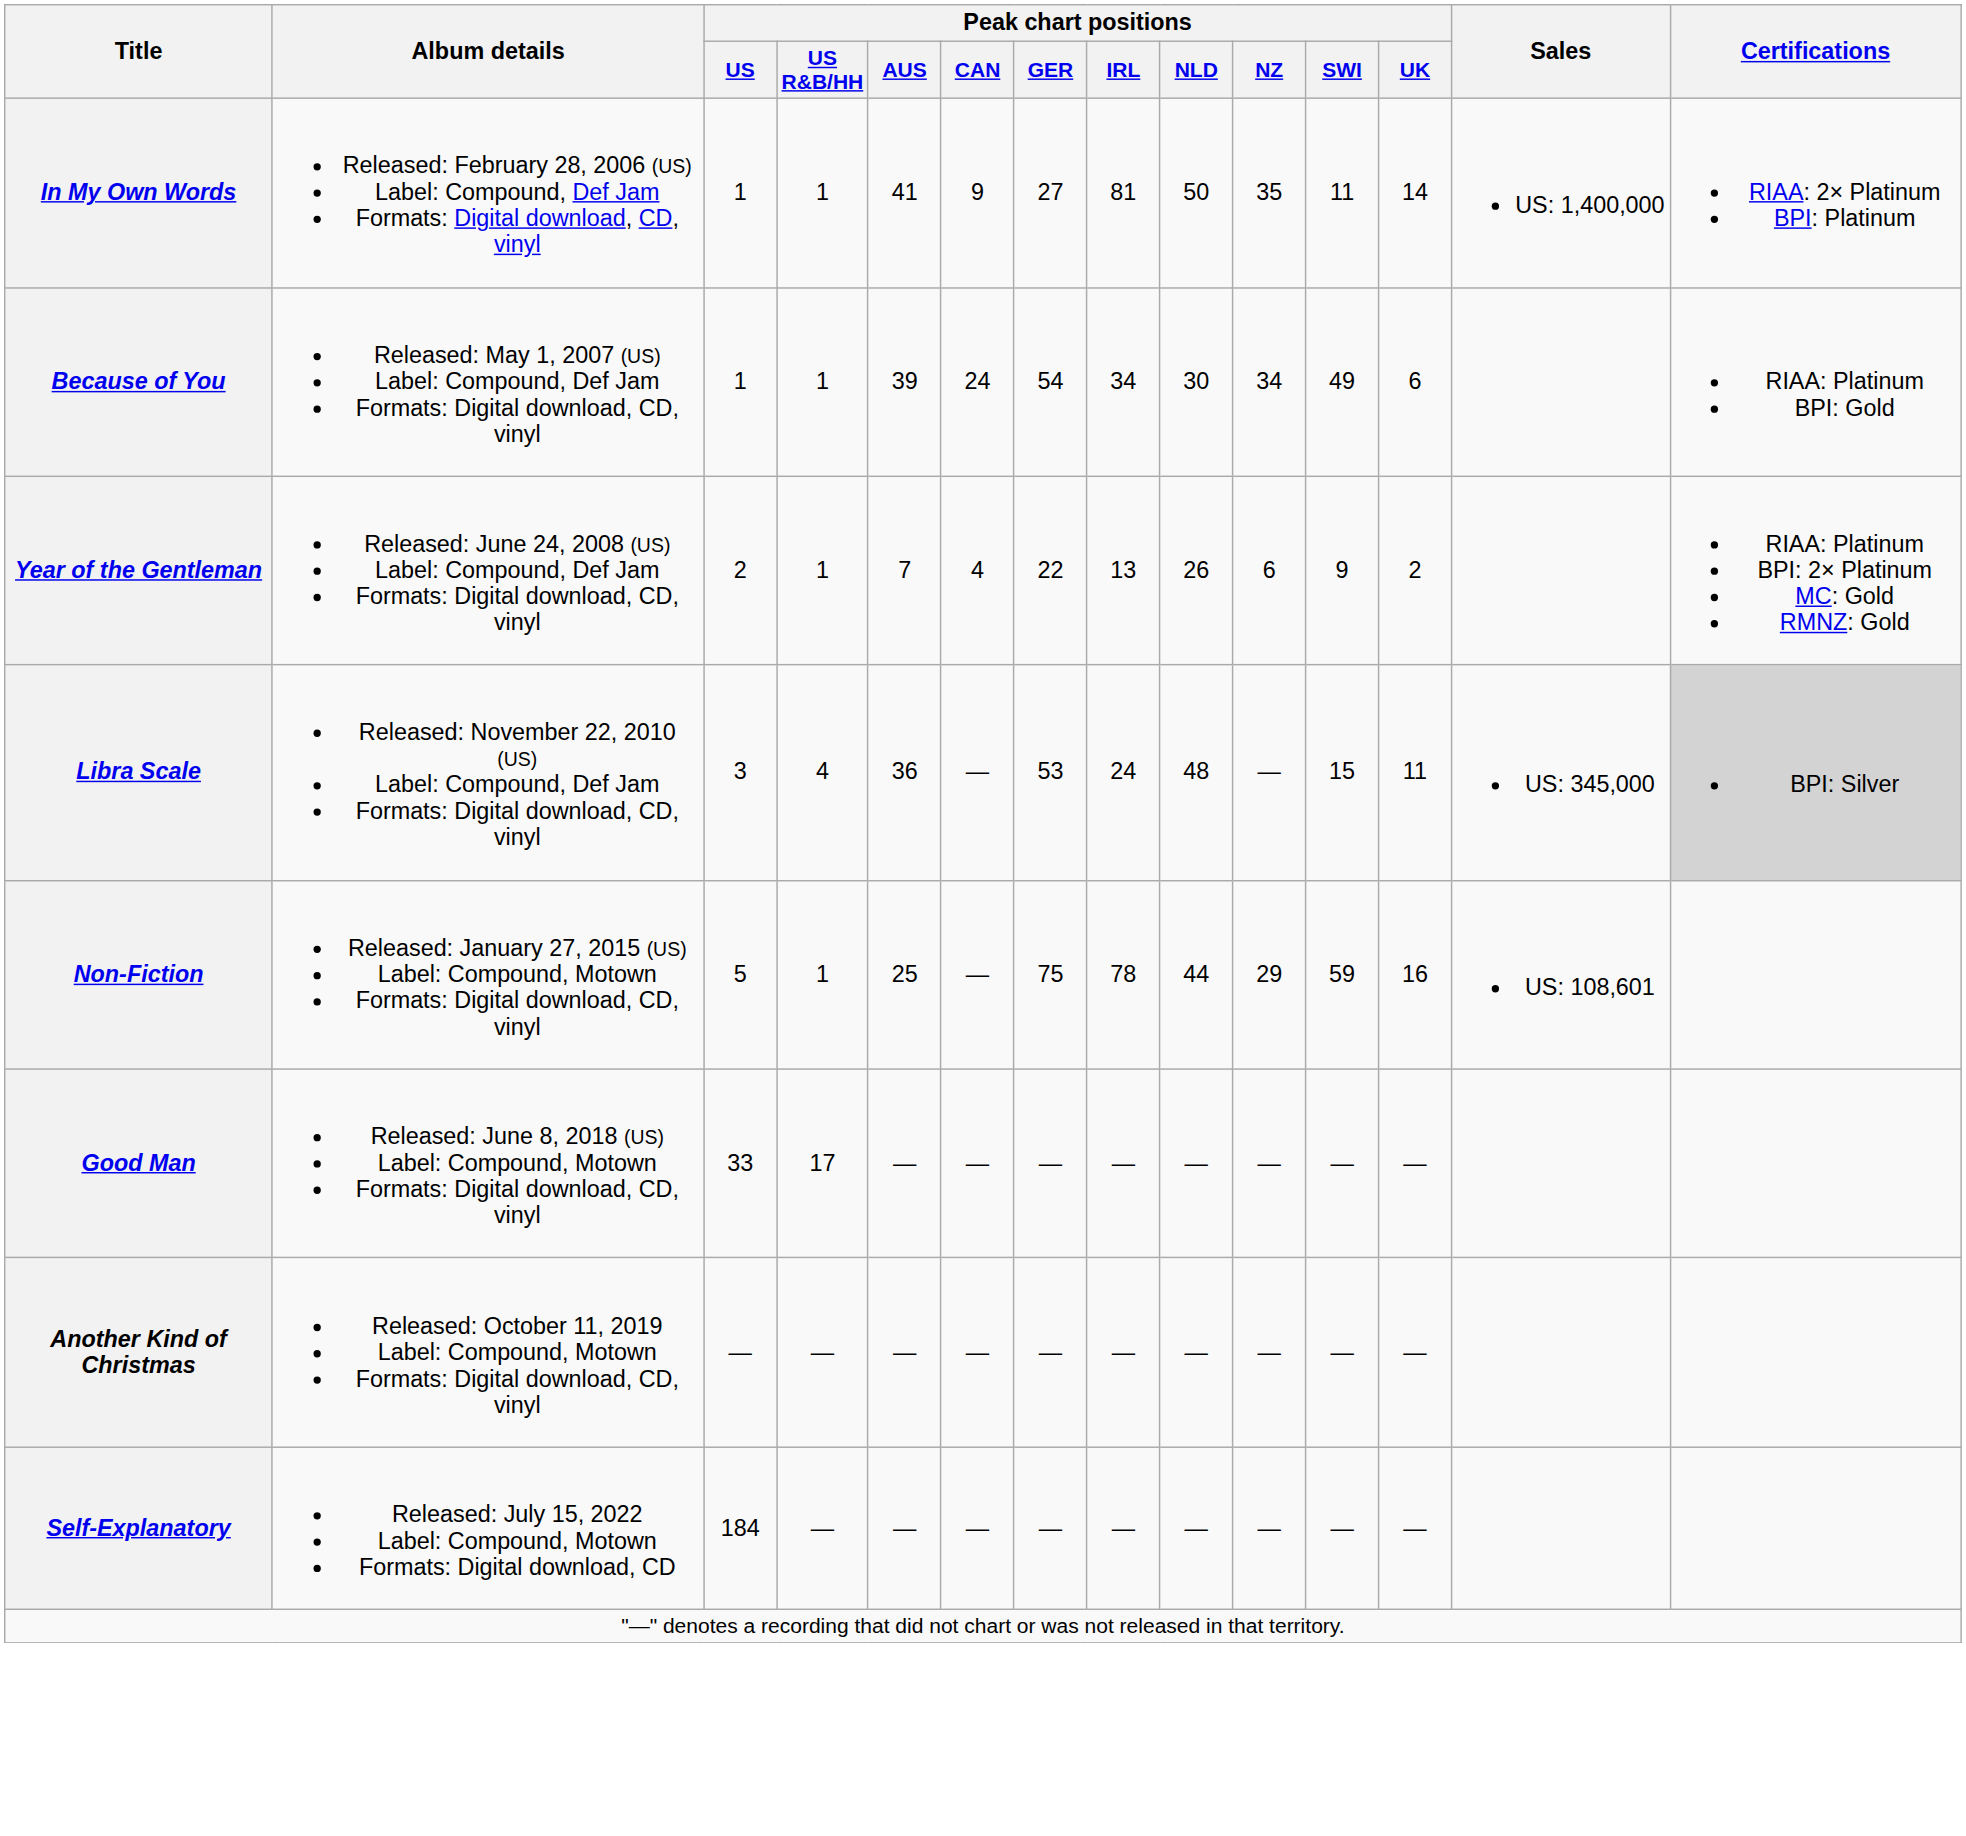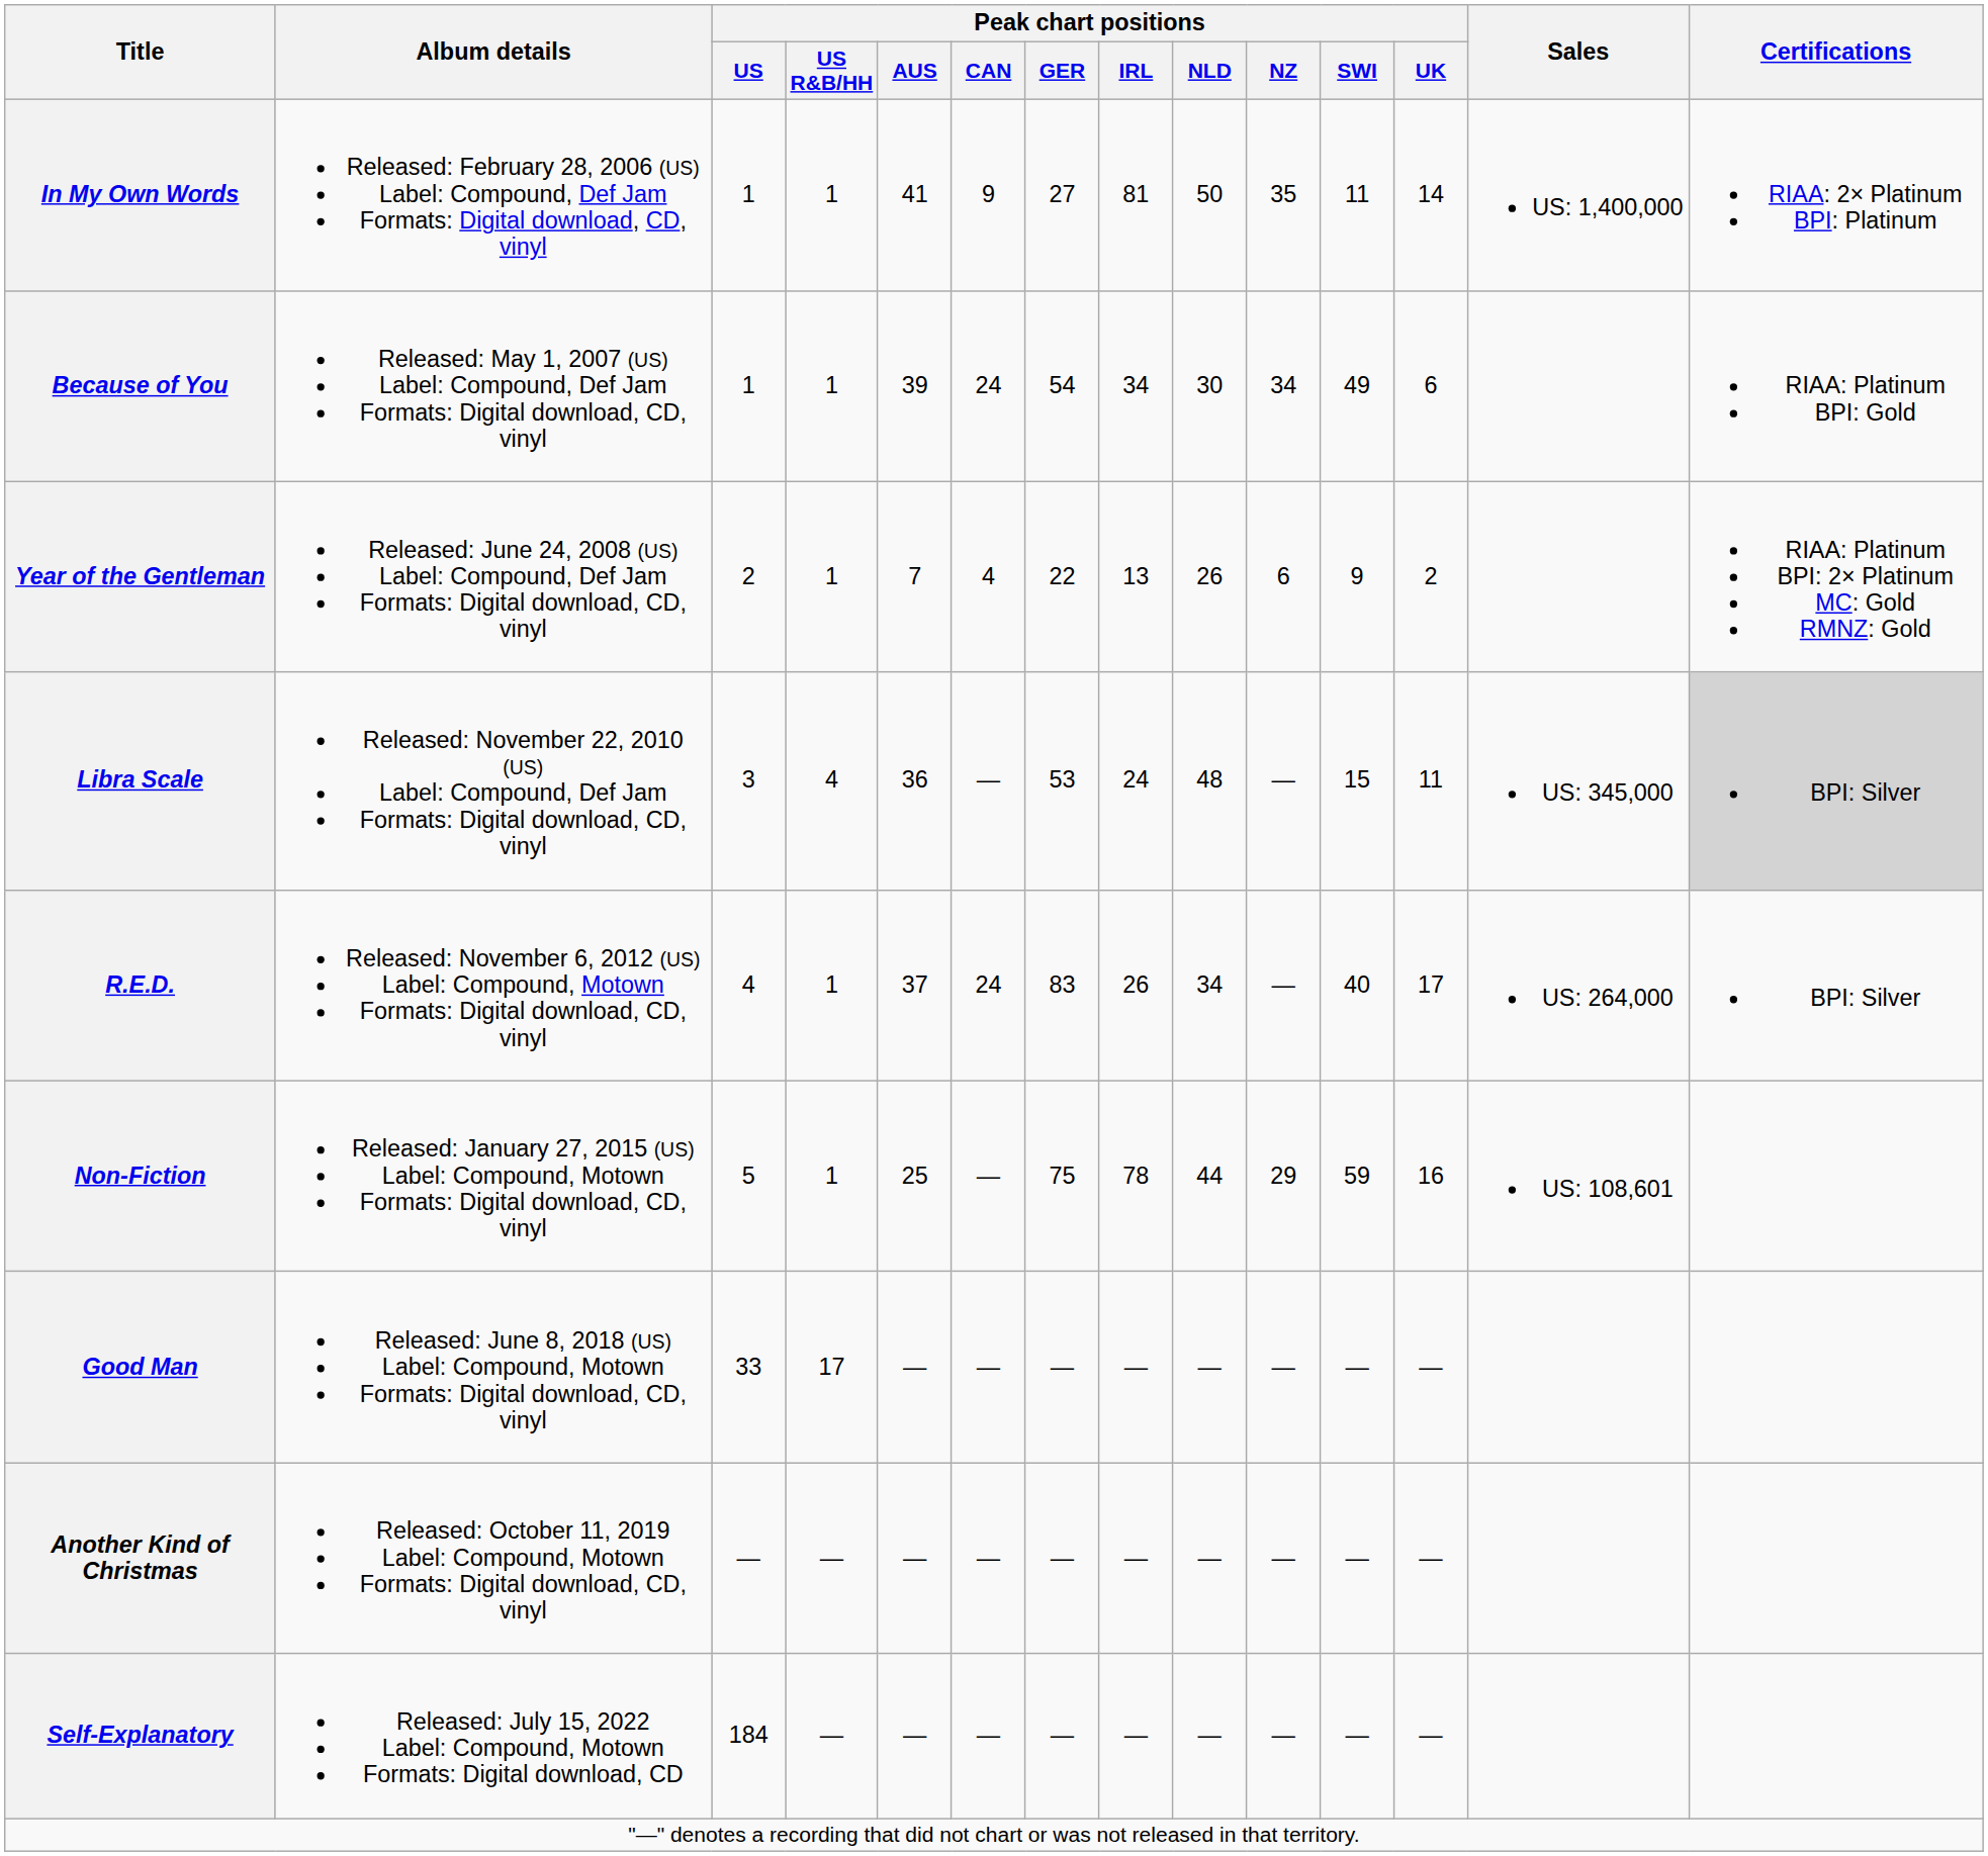 <table class="wikitable plainrowheaders" style="text-align:center;">
 <tr>
 <th scope="col" rowspan="2" style="width:11em;">Title</th>
 <th scope="col" rowspan="2" style="width:18em;">Album details</th>
 <th scope="col" colspan="10">Peak chart positions</th>
 <th scope="col" rowspan="2">Sales</th>
 <th scope="col" rowspan="2" style="width:12em;"><a href='#'>Certifications</a></th>
 </tr>
 <tr>
 <th scope="col" style="width:3em;font-size:90%;"><a href='#'>US</a><br></th>
 <th scope="col" style="width:3em;font-size:90%;"><a href='#'>US<br>R&B/HH</a><br></th>
 <th scope="col" style="width:3em;font-size:90%;"><a href='#'>AUS</a><br></th>
 <th scope="col" style="width:3em;font-size:90%;"><a href='#'>CAN</a><br></th>
 <th scope="col" style="width:3em;font-size:90%;"><a href='#'>GER</a><br></th>
 <th scope="col" style="width:3em;font-size:90%;"><a href='#'>IRL</a><br></th>
 <th scope="col" style="width:3em;font-size:90%;"><a href='#'>NLD</a><br></th>
 <th scope="col" style="width:3em;font-size:90%;"><a href='#'>NZ</a><br></th>
 <th scope="col" style="width:3em;font-size:90%;"><a href='#'>SWI</a><br></th>
 <th scope="col" style="width:3em;font-size:90%;"><a href='#'>UK</a><br></th>
 </tr>
 <tr>
 <th scope="row"><em><a href='#'>In My Own Words</a></em></th>
 <td><br><ul><li>Released: February 28, 2006 <small>(US)</small></li><li>Label: Compound, <a href='#'>Def Jam</a></li><li>Formats: <a href='#'>Digital download</a>, <a href='#'>CD</a>, <a href='#'>vinyl</a></li></ul></td>
 <td>1</td>
 <td>1</td>
 <td>41</td>
 <td>9</td>
 <td>27</td>
 <td>81</td>
 <td>50</td>
 <td>35</td>
 <td>11</td>
 <td>14</td>
 <td><br><ul><li>US: 1,400,000</li></ul></td>
 <td><br><ul><li><a href='#'>RIAA</a>: 2× Platinum</li><li><a href='#'>BPI</a>: Platinum</li></ul></td>
 </tr>
 <tr>
 <th scope="row"><em><a href='#'>Because of You</a></em></th>
 <td><br><ul><li>Released: May 1, 2007 <small>(US)</small></li><li>Label: Compound, Def Jam</li><li>Formats: Digital download, CD, vinyl</li></ul></td>
 <td>1</td>
 <td>1</td>
 <td>39</td>
 <td>24</td>
 <td>54</td>
 <td>34</td>
 <td>30</td>
 <td>34</td>
 <td>49</td>
 <td>6</td>
 <td></td>
 <td><br><ul><li>RIAA: Platinum</li><li>BPI: Gold</li></ul></td>
 </tr>
 <tr>
 <th scope="row"><em><a href='#'>Year of the Gentleman</a></em></th>
 <td><br><ul><li>Released: June 24, 2008 <small>(US)</small></li><li>Label: Compound, Def Jam</li><li>Formats: Digital download, CD, vinyl</li></ul></td>
 <td>2</td>
 <td>1</td>
 <td>7</td>
 <td>4</td>
 <td>22</td>
 <td>13</td>
 <td>26</td>
 <td>6</td>
 <td>9</td>
 <td>2</td>
 <td></td>
 <td><br><ul><li>RIAA: Platinum</li><li>BPI: 2× Platinum</li><li><a href='#'>MC</a>: Gold</li><li><a href='#'>RMNZ</a>: Gold</li></ul></td>
 </tr>
 <tr>
 <th scope="row"><em><a href='#'>Libra Scale</a></em></th>
 <td><br><ul><li>Released: November 22, 2010 <small>(US)</small></li><li>Label: Compound, Def Jam</li><li>Formats: Digital download, CD, vinyl</li></ul></td>
 <td>3</td>
 <td>4</td>
 <td>36</td>
 <td>—</td>
 <td>53</td>
 <td>24</td>
 <td>48</td>
 <td>—</td>
 <td>15</td>
 <td>11</td>
 <td><br><ul><li>US: 345,000</li></ul></td>
 <td style="background: lightgrey;"><br><ul><li>BPI: Silver</li></ul></td>
 </tr>
 <tr>
+<th scope="row"><em><a href='#'>R.E.D.</a></em></th>
+<td><br><ul><li>Released: November 6, 2012 <small>(US)</small></li><li>Label: Compound, <a href='#'>Motown</a></li><li>Formats: Digital download, CD, vinyl</li></ul></td>
+<td>4</td>
+<td>1</td>
+<td>37</td>
+<td>24</td>
+<td>83</td>
+<td>26</td>
+<td>34</td>
+<td>—</td>
+<td>40</td>
+<td>17</td>
+<td><br><ul><li>US: 264,000</li></ul></td>
+<td><br><ul><li>BPI: Silver</li></ul></td>
+</tr>
+<tr>
 <th scope="row"><em><a href='#'>Non-Fiction</a></em></th>
 <td><br><ul><li>Released: January 27, 2015 <small>(US)</small></li><li>Label: Compound, Motown</li><li>Formats: Digital download, CD, vinyl</li></ul></td>
 <td>5</td>
 <td>1</td>
 <td>25</td>
 <td>—</td>
 <td>75</td>
 <td>78</td>
 <td>44</td>
 <td>29</td>
 <td>59</td>
 <td>16</td>
 <td><br><ul><li>US: 108,601</li></ul></td>
 <td></td>
 </tr>
 <tr>
 <th scope="row"><em><a href='#'>Good Man</a></em></th>
 <td><br><ul><li>Released: June 8, 2018 <small>(US)</small></li><li>Label: Compound, Motown</li><li>Formats: Digital download, CD, vinyl</li></ul></td>
 <td>33</td>
 <td>17</td>
 <td>—</td>
 <td>—</td>
 <td>—</td>
 <td>—</td>
 <td>—</td>
 <td>—</td>
 <td>—</td>
 <td>—</td>
 <td></td>
 <td></td>
 </tr>
 <tr>
 <th scope="row"><em>Another Kind of Christmas</em></th>
 <td><br><ul><li>Released: October 11, 2019</li><li>Label: Compound, Motown</li><li>Formats: Digital download, CD, vinyl</li></ul></td>
 <td>—</td>
 <td>—</td>
 <td>—</td>
 <td>—</td>
 <td>—</td>
 <td>—</td>
 <td>—</td>
 <td>—</td>
 <td>—</td>
 <td>—</td>
 <td></td>
 <td></td>
 </tr>
 <tr>
 <th scope="row"><em><a href='#'>Self-Explanatory</a></em></th>
 <td><br><ul><li>Released: July 15, 2022</li><li>Label: Compound, Motown</li><li>Formats: Digital download, CD</li></ul></td>
 <td>184</td>
 <td>—</td>
 <td>—</td>
 <td>—</td>
 <td>—</td>
 <td>—</td>
 <td>—</td>
 <td>—</td>
 <td>—</td>
 <td>—</td>
 <td></td>
 <td></td>
 </tr>
 <tr>
 <td colspan="14" style="font-size:90%">"—" denotes a recording that did not chart or was not released in that territory.</td>
 </tr>
 </table>
